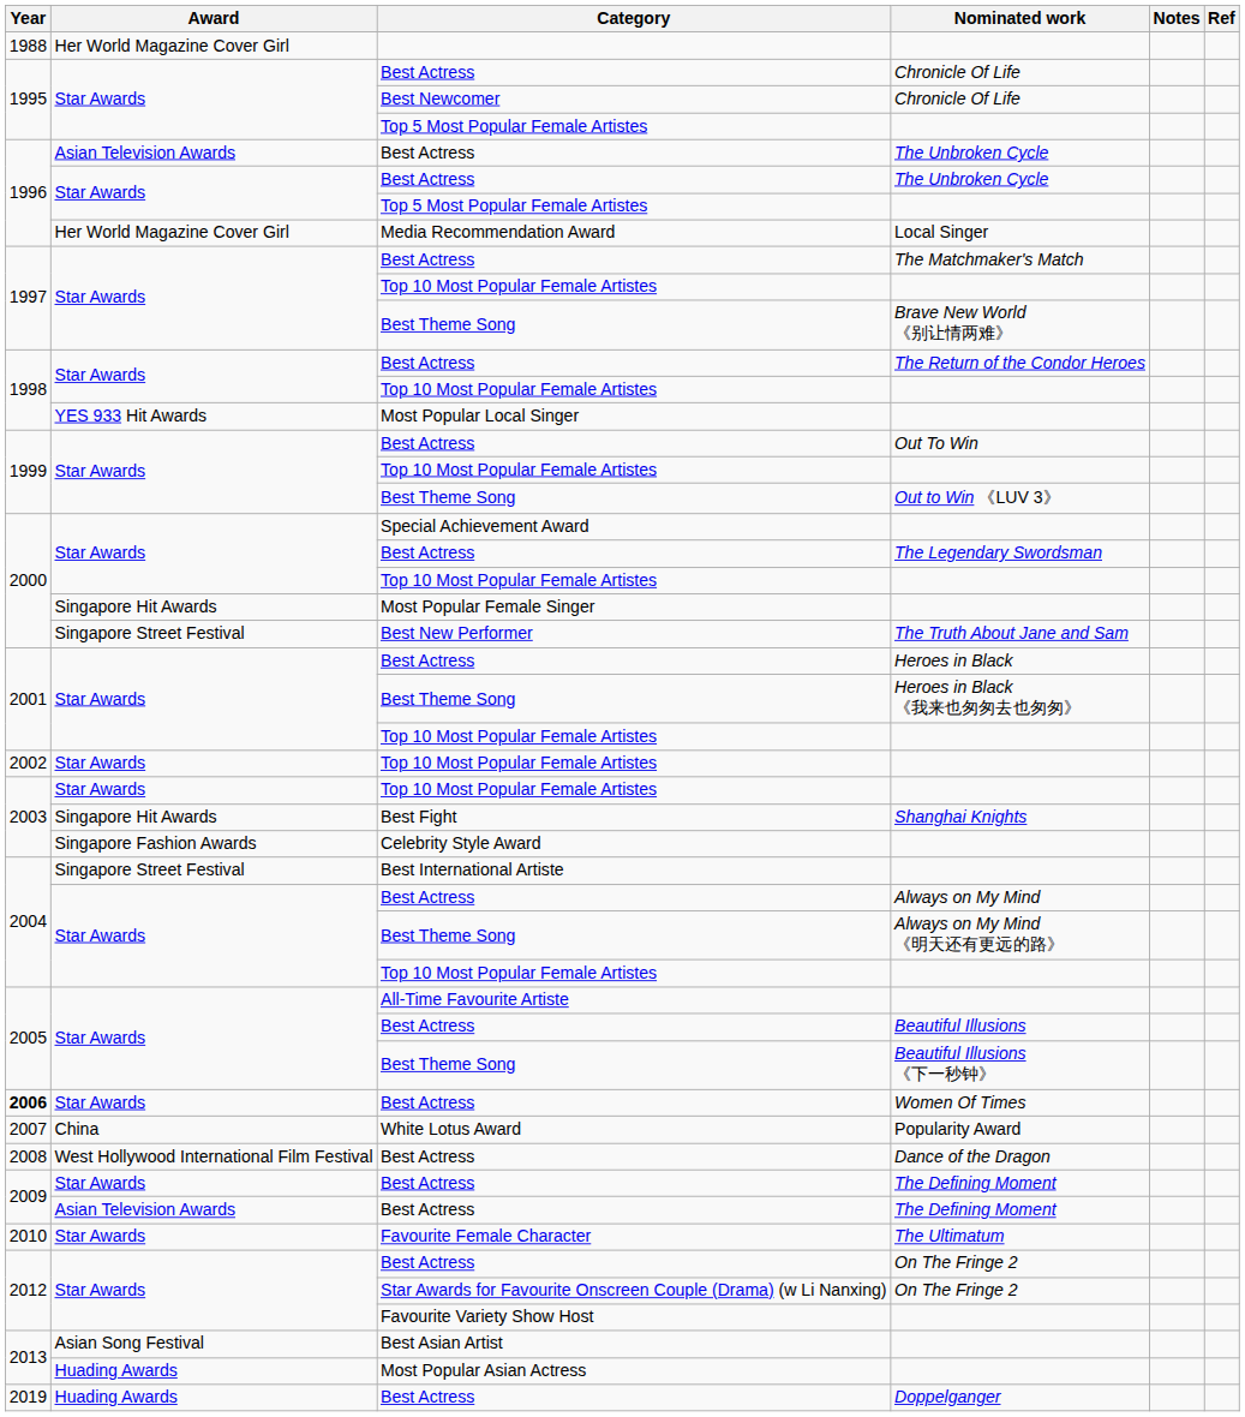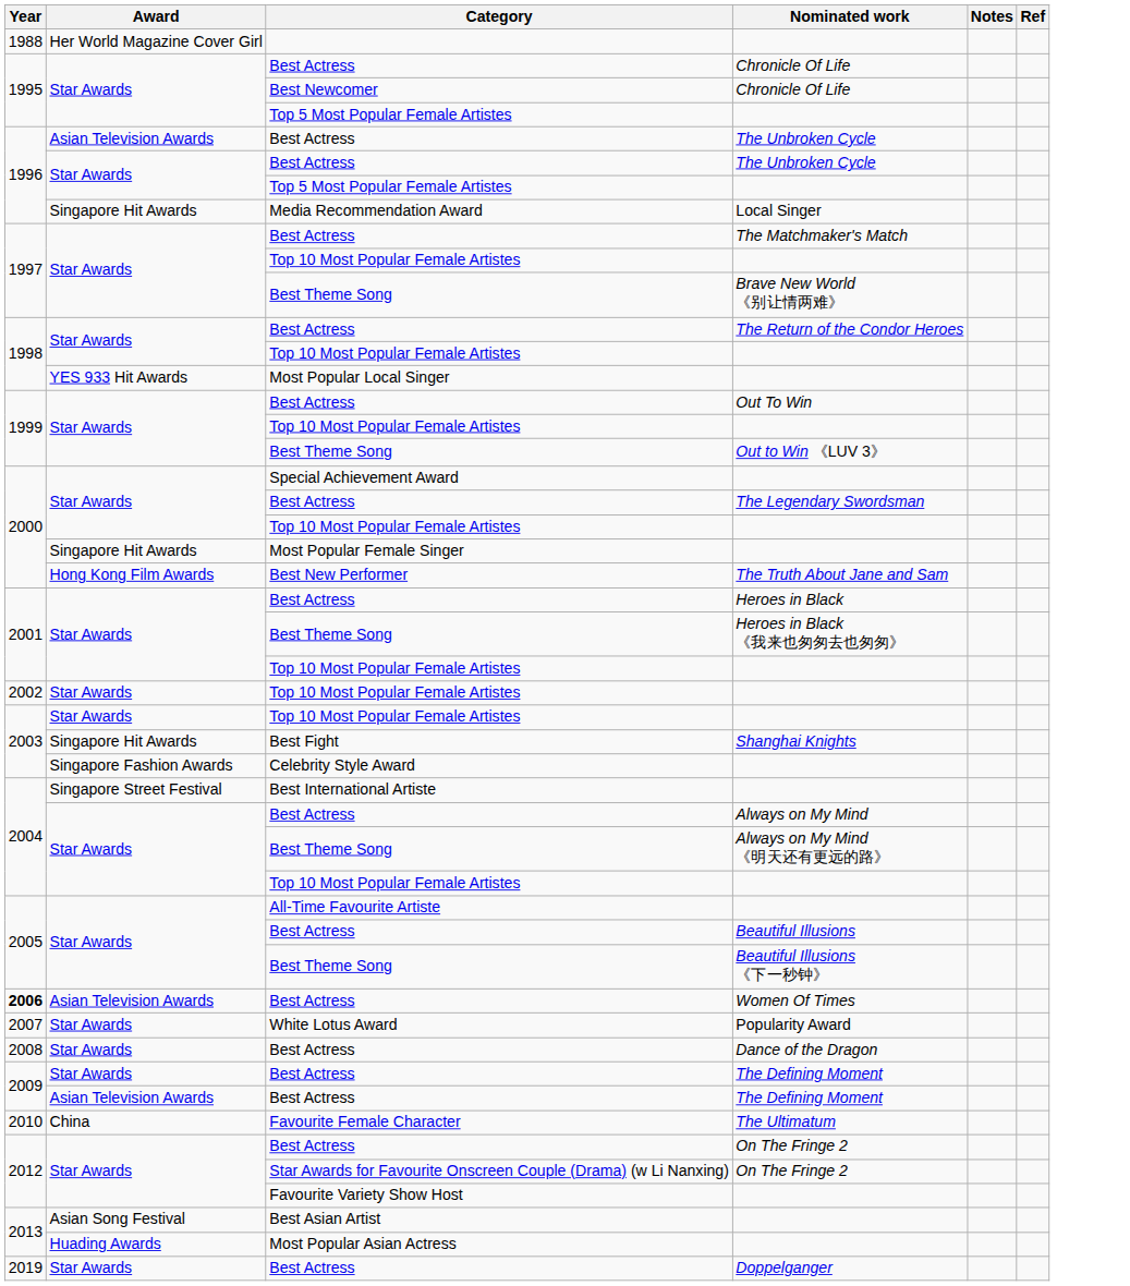 <table class="wikitable">
 <tr>
 <th>Year</th>
 <th>Award</th>
 <th>Category</th>
 <th>Nominated work</th>
 <th class="unsortable">Notes</th>
 <th class="unsortable">Ref</th>
 </tr>
 <tr>
 <td>1988</td>
 <td>Her World Magazine Cover Girl</td>
 <td></td>
 <td></td>
 <td></td>
 <td></td>
 </tr>
 <tr>
 <td rowspan=3>1995</td>
 <td rowspan=3><a href='#'>Star Awards</a></td>
 <td><a href='#'>Best Actress</a></td>
 <td><em>Chronicle Of Life</em> <br> </td>
 <td></td>
 <td></td>
 </tr>
 <tr>
 <td><a href='#'>Best Newcomer</a></td>
 <td><em>Chronicle Of Life</em> <br> </td>
 <td></td>
 <td></td>
 </tr>
 <tr>
 <td><a href='#'>Top 5 Most Popular Female Artistes</a></td>
 <td></td>
 <td></td>
 <td></td>
 </tr>
 <tr>
 <td rowspan=4>1996</td>
 <td><a href='#'>Asian Television Awards</a></td>
 <td>Best Actress</td>
 <td><em><a href='#'>The Unbroken Cycle</a></em> <br> </td>
 <td></td>
 <td></td>
 </tr>
 <tr>
 <td rowspan=2><a href='#'>Star Awards</a></td>
 <td><a href='#'>Best Actress</a></td>
 <td><em><a href='#'>The Unbroken Cycle</a></em> <br> </td>
 <td></td>
 <td></td>
 </tr>
 <tr>
 <td><a href='#'>Top 5 Most Popular Female Artistes</a></td>
 <td></td>
 <td></td>
 <td></td>
 </tr>
 <tr>
-<td>Her World Magazine Cover Girl</td>
+<td>Singapore Hit Awards</td>
 <td>Media Recommendation Award</td>
 <td>Local Singer</td>
 <td></td>
 <td></td>
 </tr>
 <tr>
 <td rowspan=3>1997</td>
 <td rowspan=3><a href='#'>Star Awards</a></td>
 <td><a href='#'>Best Actress</a></td>
 <td><em>The Matchmaker's Match</em> <br> </td>
 <td></td>
 <td></td>
 </tr>
 <tr>
 <td><a href='#'>Top 10 Most Popular Female Artistes</a></td>
 <td></td>
 <td></td>
 <td></td>
 </tr>
 <tr>
 <td><a href='#'>Best Theme Song</a></td>
 <td><em>Brave New World</em> <br>《别让情两难》</td>
 <td></td>
 <td></td>
 </tr>
 <tr>
 <td rowspan=3>1998</td>
 <td rowspan=2><a href='#'>Star Awards</a></td>
 <td><a href='#'>Best Actress</a></td>
 <td><em><a href='#'>The Return of the Condor Heroes</a></em> <br> </td>
 <td></td>
 <td></td>
 </tr>
 <tr>
 <td><a href='#'>Top 10 Most Popular Female Artistes</a></td>
 <td></td>
 <td></td>
 <td></td>
 </tr>
 <tr>
 <td><a href='#'>YES 933</a> Hit Awards</td>
 <td>Most Popular Local Singer</td>
 <td></td>
 <td></td>
 <td></td>
 </tr>
 <tr>
 <td rowspan=3>1999</td>
 <td rowspan=3><a href='#'>Star Awards</a></td>
 <td><a href='#'>Best Actress</a></td>
 <td><em>Out To Win</em> <br> </td>
 <td></td>
 <td></td>
 </tr>
 <tr>
 <td><a href='#'>Top 10 Most Popular Female Artistes</a></td>
 <td></td>
 <td></td>
 <td></td>
 </tr>
 <tr>
 <td><a href='#'>Best Theme Song</a></td>
 <td><em><a href='#'>Out to Win</a></em> 《LUV 3》</td>
 <td></td>
 <td></td>
 </tr>
 <tr>
 <td rowspan=5>2000</td>
 <td rowspan=3><a href='#'>Star Awards</a></td>
 <td>Special Achievement Award</td>
 <td></td>
 <td></td>
 <td></td>
 </tr>
 <tr>
 <td><a href='#'>Best Actress</a></td>
 <td><em><a href='#'>The Legendary Swordsman</a></em> <br> </td>
 <td></td>
 <td></td>
 </tr>
 <tr>
 <td><a href='#'>Top 10 Most Popular Female Artistes</a></td>
 <td></td>
 <td></td>
 <td></td>
 </tr>
 <tr>
 <td>Singapore Hit Awards</td>
 <td>Most Popular Female Singer</td>
 <td></td>
 <td></td>
 <td></td>
 </tr>
 <tr>
-<td>Singapore Street Festival</td>
+<td><a href='#'>Hong Kong Film Awards</a></td>
 <td><a href='#'>Best New Performer</a></td>
 <td><em><a href='#'>The Truth About Jane and Sam</a></em></td>
 <td></td>
 <td></td>
 </tr>
 <tr>
 <td rowspan=3>2001</td>
 <td rowspan=3><a href='#'>Star Awards</a></td>
 <td><a href='#'>Best Actress</a></td>
 <td><em>Heroes in Black</em> <br> </td>
 <td></td>
 <td></td>
 </tr>
 <tr>
 <td><a href='#'>Best Theme Song</a></td>
 <td><em>Heroes in Black</em> <br> 《我来也匆匆去也匆匆》</td>
 <td></td>
 <td></td>
 </tr>
 <tr>
 <td><a href='#'>Top 10 Most Popular Female Artistes</a></td>
 <td></td>
 <td></td>
 <td></td>
 </tr>
 <tr>
 <td rowspan=1>2002</td>
 <td><a href='#'>Star Awards</a></td>
 <td><a href='#'>Top 10 Most Popular Female Artistes</a></td>
 <td></td>
 <td></td>
 <td></td>
 </tr>
 <tr>
 <td rowspan=3>2003</td>
 <td><a href='#'>Star Awards</a></td>
 <td><a href='#'>Top 10 Most Popular Female Artistes</a></td>
 <td></td>
 <td></td>
 <td></td>
 </tr>
 <tr>
 <td>Singapore Hit Awards</td>
 <td>Best Fight</td>
 <td><em><a href='#'>Shanghai Knights</a></em></td>
 <td></td>
 <td></td>
 </tr>
 <tr>
 <td>Singapore Fashion Awards</td>
 <td>Celebrity Style Award</td>
 <td></td>
 <td></td>
 <td></td>
 </tr>
 <tr>
 <td rowspan=4>2004</td>
 <td>Singapore Street Festival</td>
 <td>Best International Artiste</td>
 <td></td>
 <td></td>
 <td></td>
 </tr>
 <tr>
 <td rowspan=3><a href='#'>Star Awards</a></td>
 <td><a href='#'>Best Actress</a></td>
 <td><em>Always on My Mind</em> <br> </td>
 <td></td>
 <td></td>
 </tr>
 <tr>
 <td><a href='#'>Best Theme Song</a></td>
 <td><em>Always on My Mind</em> <br> 《明天还有更远的路》</td>
 <td></td>
 <td></td>
 </tr>
 <tr>
 <td><a href='#'>Top 10 Most Popular Female Artistes</a></td>
 <td></td>
 <td></td>
 <td></td>
 </tr>
 <tr>
 <td rowspan=3>2005</td>
 <td rowspan=3><a href='#'>Star Awards</a></td>
 <td><a href='#'>All-Time Favourite Artiste</a></td>
 <td></td>
 <td></td>
 <td></td>
 </tr>
 <tr>
 <td><a href='#'>Best Actress</a></td>
 <td><em><a href='#'>Beautiful Illusions</a></em> <br> </td>
 <td></td>
 <td></td>
 </tr>
 <tr>
 <td><a href='#'>Best Theme Song</a></td>
 <td><em><a href='#'>Beautiful Illusions</a></em> <br> 《下一秒钟》</td>
 <td></td>
 <td></td>
 </tr>
 <tr>
 <td><strong>2006</strong></td>
-<td><a href='#'>Star Awards</a></td>
+<td><a href='#'>Asian Television Awards</a></td>
 <td><a href='#'>Best Actress</a></td>
 <td><em>Women Of Times</em> <br> </td>
 <td></td>
 <td></td>
 </tr>
 <tr>
 <td>2007</td>
-<td>China</td>
+<td><a href='#'>Star Awards</a></td>
 <td>White Lotus Award</td>
 <td>Popularity Award</td>
 <td></td>
 <td></td>
 </tr>
 <tr>
 <td>2008</td>
-<td>West Hollywood International Film Festival</td>
+<td><a href='#'>Star Awards</a></td>
 <td>Best Actress</td>
 <td><em>Dance of the Dragon</em></td>
 <td></td>
 <td></td>
 </tr>
 <tr>
 <td rowspan=2>2009</td>
 <td><a href='#'>Star Awards</a></td>
 <td><a href='#'>Best Actress</a></td>
 <td><em><a href='#'>The Defining Moment</a></em> <br> </td>
 <td></td>
 <td></td>
 </tr>
 <tr>
 <td><a href='#'>Asian Television Awards</a></td>
 <td>Best Actress</td>
 <td><em><a href='#'>The Defining Moment</a></em><br> </td>
 <td></td>
 <td></td>
 </tr>
 <tr>
 <td>2010</td>
-<td><a href='#'>Star Awards</a></td>
+<td>China</td>
 <td><a href='#'>Favourite Female Character</a></td>
 <td><em><a href='#'>The Ultimatum</a></em></td>
 <td></td>
 <td></td>
 </tr>
 <tr>
 <td rowspan=3>2012</td>
 <td rowspan=3><a href='#'>Star Awards</a></td>
 <td><a href='#'>Best Actress</a></td>
 <td><em>On The Fringe 2</em> <br> </td>
 <td></td>
 <td></td>
 </tr>
 <tr>
 <td><a href='#'>Star Awards for Favourite Onscreen Couple (Drama)</a> (w Li Nanxing)</td>
 <td><em>On The Fringe 2</em> <br> </td>
 <td></td>
 <td></td>
 </tr>
 <tr>
 <td>Favourite Variety Show Host</td>
 <td></td>
 <td></td>
 <td></td>
 </tr>
 <tr>
 <td rowspan=2>2013</td>
 <td>Asian Song Festival</td>
 <td>Best Asian Artist</td>
 <td></td>
 <td></td>
 <td></td>
 </tr>
 <tr>
 <td><a href='#'>Huading Awards</a></td>
 <td>Most Popular Asian Actress</td>
 <td></td>
 <td></td>
 <td></td>
 </tr>
 <tr>
 <td>2019</td>
-<td><a href='#'>Huading Awards</a></td>
+<td><a href='#'>Star Awards</a></td>
 <td><a href='#'>Best Actress</a></td>
 <td><em><a href='#'>Doppelganger</a></em> <br> </td>
 <td></td>
 <td></td>
 </tr>
 </table>
